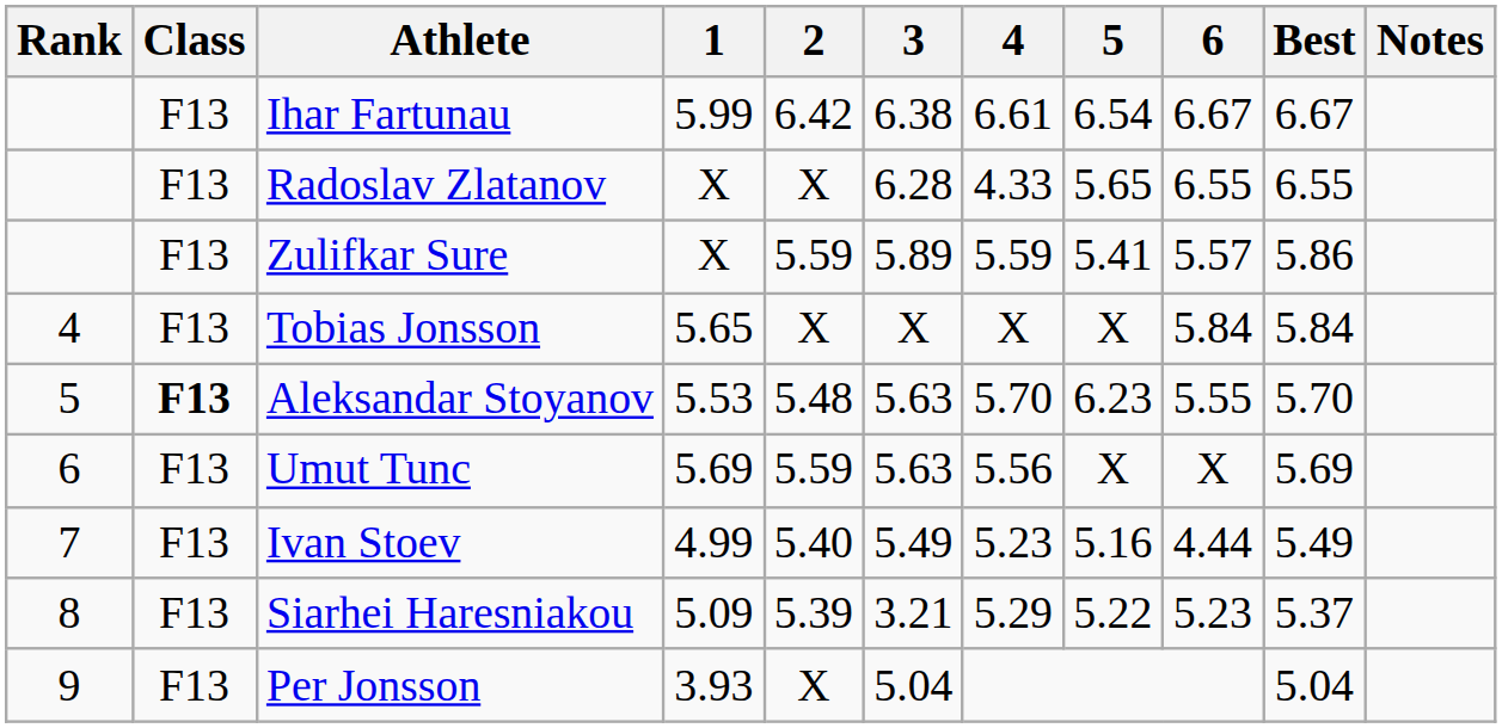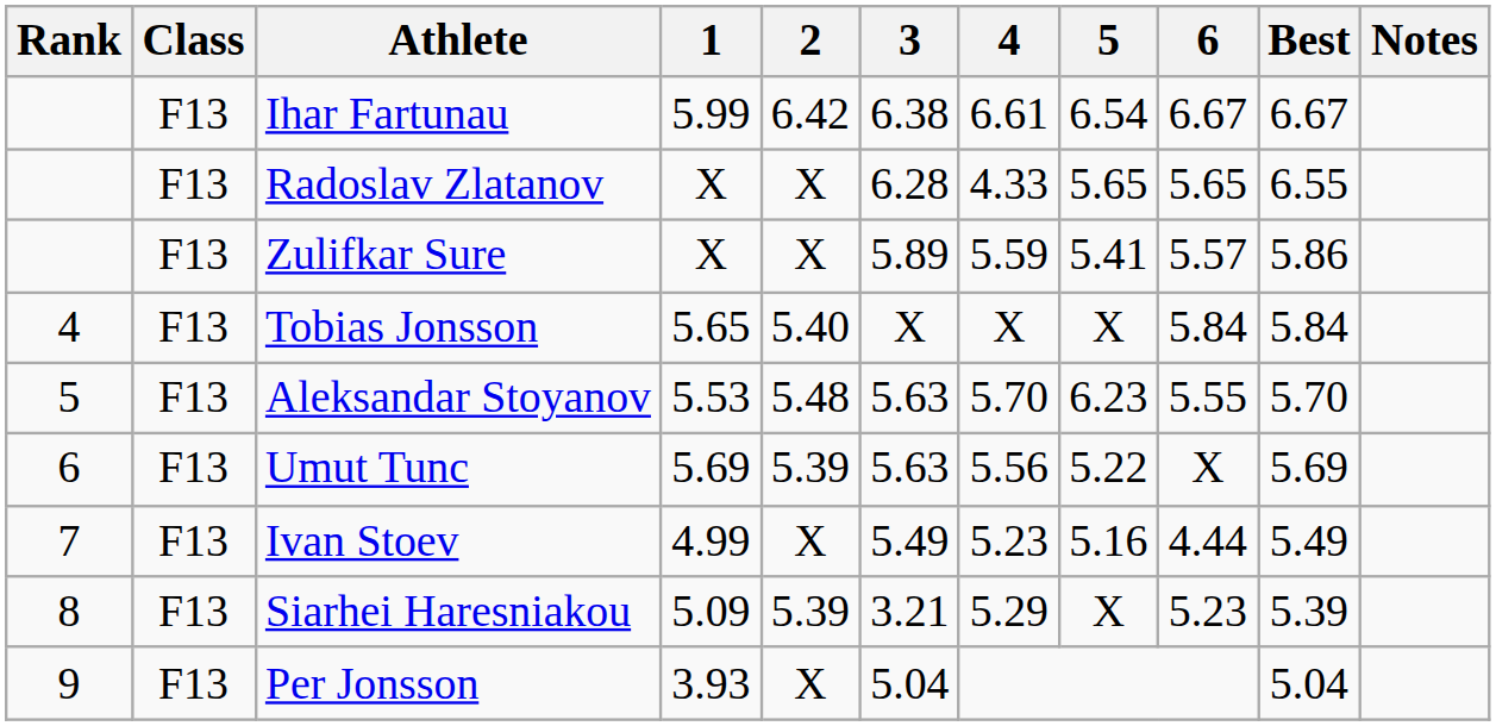 <table class="wikitable sortable" style="text-align:center">
 <tr>
 <th>Rank</th>
 <th>Class</th>
 <th>Athlete</th>
 <th>1</th>
 <th>2</th>
 <th>3</th>
 <th>4</th>
 <th>5</th>
 <th>6</th>
 <th>Best</th>
 <th>Notes</th>
 </tr>
 <tr>
 <td></td>
 <td>F13</td>
 <td style="text-align:left"><a href='#'>Ihar Fartunau</a><br></td>
 <td>5.99</td>
 <td>6.42</td>
 <td>6.38</td>
 <td>6.61</td>
 <td>6.54</td>
 <td>6.67</td>
 <td>6.67</td>
 <td></td>
 </tr>
 <tr>
 <td></td>
 <td>F13</td>
 <td style="text-align:left"><a href='#'>Radoslav Zlatanov</a><br></td>
 <td>X</td>
 <td>X</td>
 <td>6.28</td>
 <td>4.33</td>
 <td>5.65</td>
-<td>6.55</td>
+<td>5.65</td>
 <td>6.55</td>
 <td></td>
 </tr>
 <tr>
 <td></td>
 <td>F13</td>
 <td style="text-align:left"><a href='#'>Zulifkar Sure</a><br></td>
 <td>X</td>
-<td>5.59</td>
+<td>X</td>
 <td>5.89</td>
 <td>5.59</td>
 <td>5.41</td>
 <td>5.57</td>
 <td>5.86</td>
 <td></td>
 </tr>
 <tr>
 <td>4</td>
 <td>F13</td>
 <td style="text-align:left"><a href='#'>Tobias Jonsson</a><br></td>
 <td>5.65</td>
-<td>X</td>
+<td>5.40</td>
 <td>X</td>
 <td>X</td>
 <td>X</td>
 <td>5.84</td>
 <td>5.84</td>
 <td></td>
 </tr>
 <tr>
 <td>5</td>
-<td><strong>F13</strong></td>
+<td>F13</td>
 <td style="text-align:left"><a href='#'>Aleksandar Stoyanov</a><br></td>
 <td>5.53</td>
 <td>5.48</td>
 <td>5.63</td>
 <td>5.70</td>
 <td>6.23</td>
 <td>5.55</td>
 <td>5.70</td>
 <td></td>
 </tr>
 <tr>
 <td>6</td>
 <td>F13</td>
 <td style="text-align:left"><a href='#'>Umut Tunc</a><br></td>
 <td>5.69</td>
-<td>5.59</td>
+<td>5.39</td>
 <td>5.63</td>
 <td>5.56</td>
-<td>X</td>
+<td>5.22</td>
 <td>X</td>
 <td>5.69</td>
 <td></td>
 </tr>
 <tr>
 <td>7</td>
 <td>F13</td>
 <td style="text-align:left"><a href='#'>Ivan Stoev</a><br></td>
 <td>4.99</td>
-<td>5.40</td>
+<td>X</td>
 <td>5.49</td>
 <td>5.23</td>
 <td>5.16</td>
 <td>4.44</td>
 <td>5.49</td>
 <td></td>
 </tr>
 <tr>
 <td>8</td>
 <td>F13</td>
 <td style="text-align:left"><a href='#'>Siarhei Haresniakou</a><br></td>
 <td>5.09</td>
 <td>5.39</td>
 <td>3.21</td>
 <td>5.29</td>
-<td>5.22</td>
+<td>X</td>
 <td>5.23</td>
-<td>5.37</td>
+<td>5.39</td>
 <td></td>
 </tr>
 <tr>
 <td>9</td>
 <td>F13</td>
 <td style="text-align:left"><a href='#'>Per Jonsson</a><br></td>
 <td>3.93</td>
 <td>X</td>
 <td>5.04</td>
 <td colspan=3></td>
 <td>5.04</td>
 <td></td>
 </tr>
 </table>
